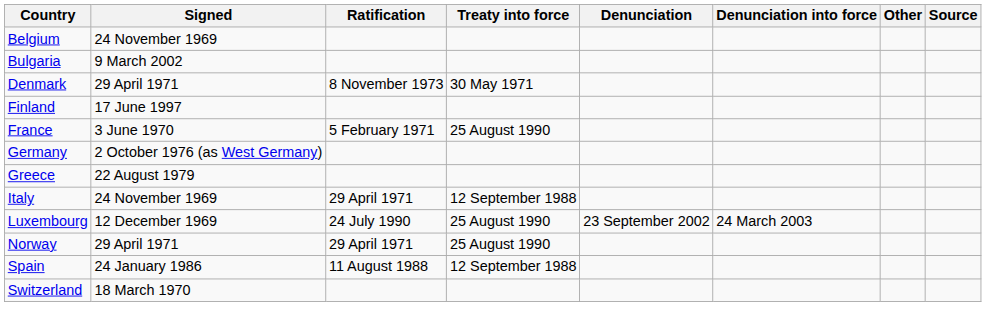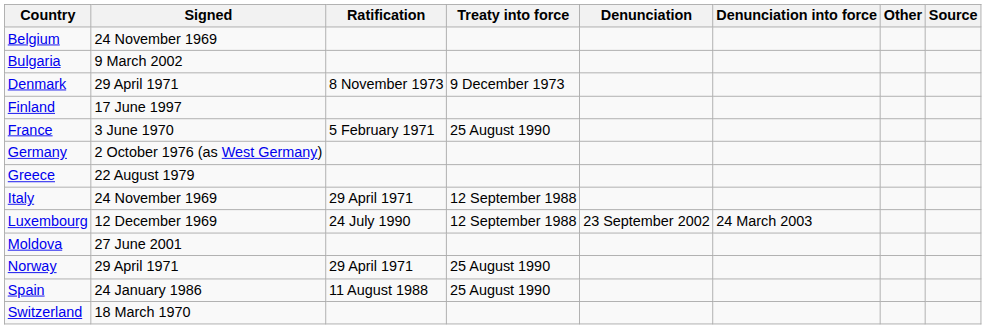 <table class="wikitable">
 <tr>
 <th>Country</th>
 <th>Signed</th>
 <th>Ratification</th>
 <th>Treaty into force</th>
 <th>Denunciation</th>
 <th>Denunciation into force</th>
 <th>Other</th>
 <th>Source</th>
 </tr>
 <tr>
 <td><a href='#'>Belgium</a></td>
 <td>24 November 1969</td>
 <td></td>
 <td></td>
 <td></td>
 <td></td>
 <td></td>
 <td></td>
 </tr>
 <tr>
 <td><a href='#'>Bulgaria</a></td>
 <td>9 March 2002</td>
 <td></td>
 <td></td>
 <td></td>
 <td></td>
 <td></td>
 <td></td>
 </tr>
 <tr>
 <td><a href='#'>Denmark</a></td>
 <td>29 April 1971</td>
 <td>8 November 1973</td>
-<td>30 May 1971</td>
+<td>9 December 1973</td>
 <td></td>
 <td></td>
 <td></td>
 <td></td>
 </tr>
 <tr>
 <td><a href='#'>Finland</a></td>
 <td>17 June 1997</td>
 <td></td>
 <td></td>
 <td></td>
 <td></td>
 <td></td>
 <td></td>
 </tr>
 <tr>
 <td><a href='#'>France</a></td>
 <td>3 June 1970</td>
 <td>5 February 1971</td>
 <td>25 August 1990</td>
 <td></td>
 <td></td>
 <td></td>
 <td></td>
 </tr>
 <tr>
 <td><a href='#'>Germany</a></td>
 <td>2 October 1976 (as <a href='#'>West Germany</a>)</td>
 <td></td>
 <td></td>
 <td></td>
 <td></td>
 <td></td>
 <td></td>
 </tr>
 <tr>
 <td><a href='#'>Greece</a></td>
 <td>22 August 1979</td>
 <td></td>
 <td></td>
 <td></td>
 <td></td>
 <td></td>
 <td></td>
 </tr>
 <tr>
 <td><a href='#'>Italy</a></td>
 <td>24 November 1969</td>
 <td>29 April 1971</td>
 <td>12 September 1988</td>
 <td></td>
 <td></td>
 <td></td>
 <td></td>
 </tr>
 <tr>
 <td><a href='#'>Luxembourg</a></td>
 <td>12 December 1969</td>
 <td>24 July 1990</td>
-<td>25 August 1990</td>
+<td>12 September 1988</td>
 <td>23 September 2002</td>
 <td>24 March 2003</td>
+<td></td>
+<td></td>
+</tr>
+<tr>
+<td><a href='#'>Moldova</a></td>
+<td>27 June 2001</td>
+<td></td>
+<td></td>
+<td></td>
+<td></td>
 <td></td>
 <td></td>
 </tr>
 <tr>
 <td><a href='#'>Norway</a></td>
 <td>29 April 1971</td>
 <td>29 April 1971</td>
 <td>25 August 1990</td>
 <td></td>
 <td></td>
 <td></td>
 <td></td>
 </tr>
 <tr>
 <td><a href='#'>Spain</a></td>
 <td>24 January 1986</td>
 <td>11 August 1988</td>
-<td>12 September 1988</td>
+<td>25 August 1990</td>
 <td></td>
 <td></td>
 <td></td>
 <td></td>
 </tr>
 <tr>
 <td><a href='#'>Switzerland</a></td>
 <td>18 March 1970</td>
 <td></td>
 <td></td>
 <td></td>
 <td></td>
 <td></td>
 <td></td>
 </tr>
 </table>
